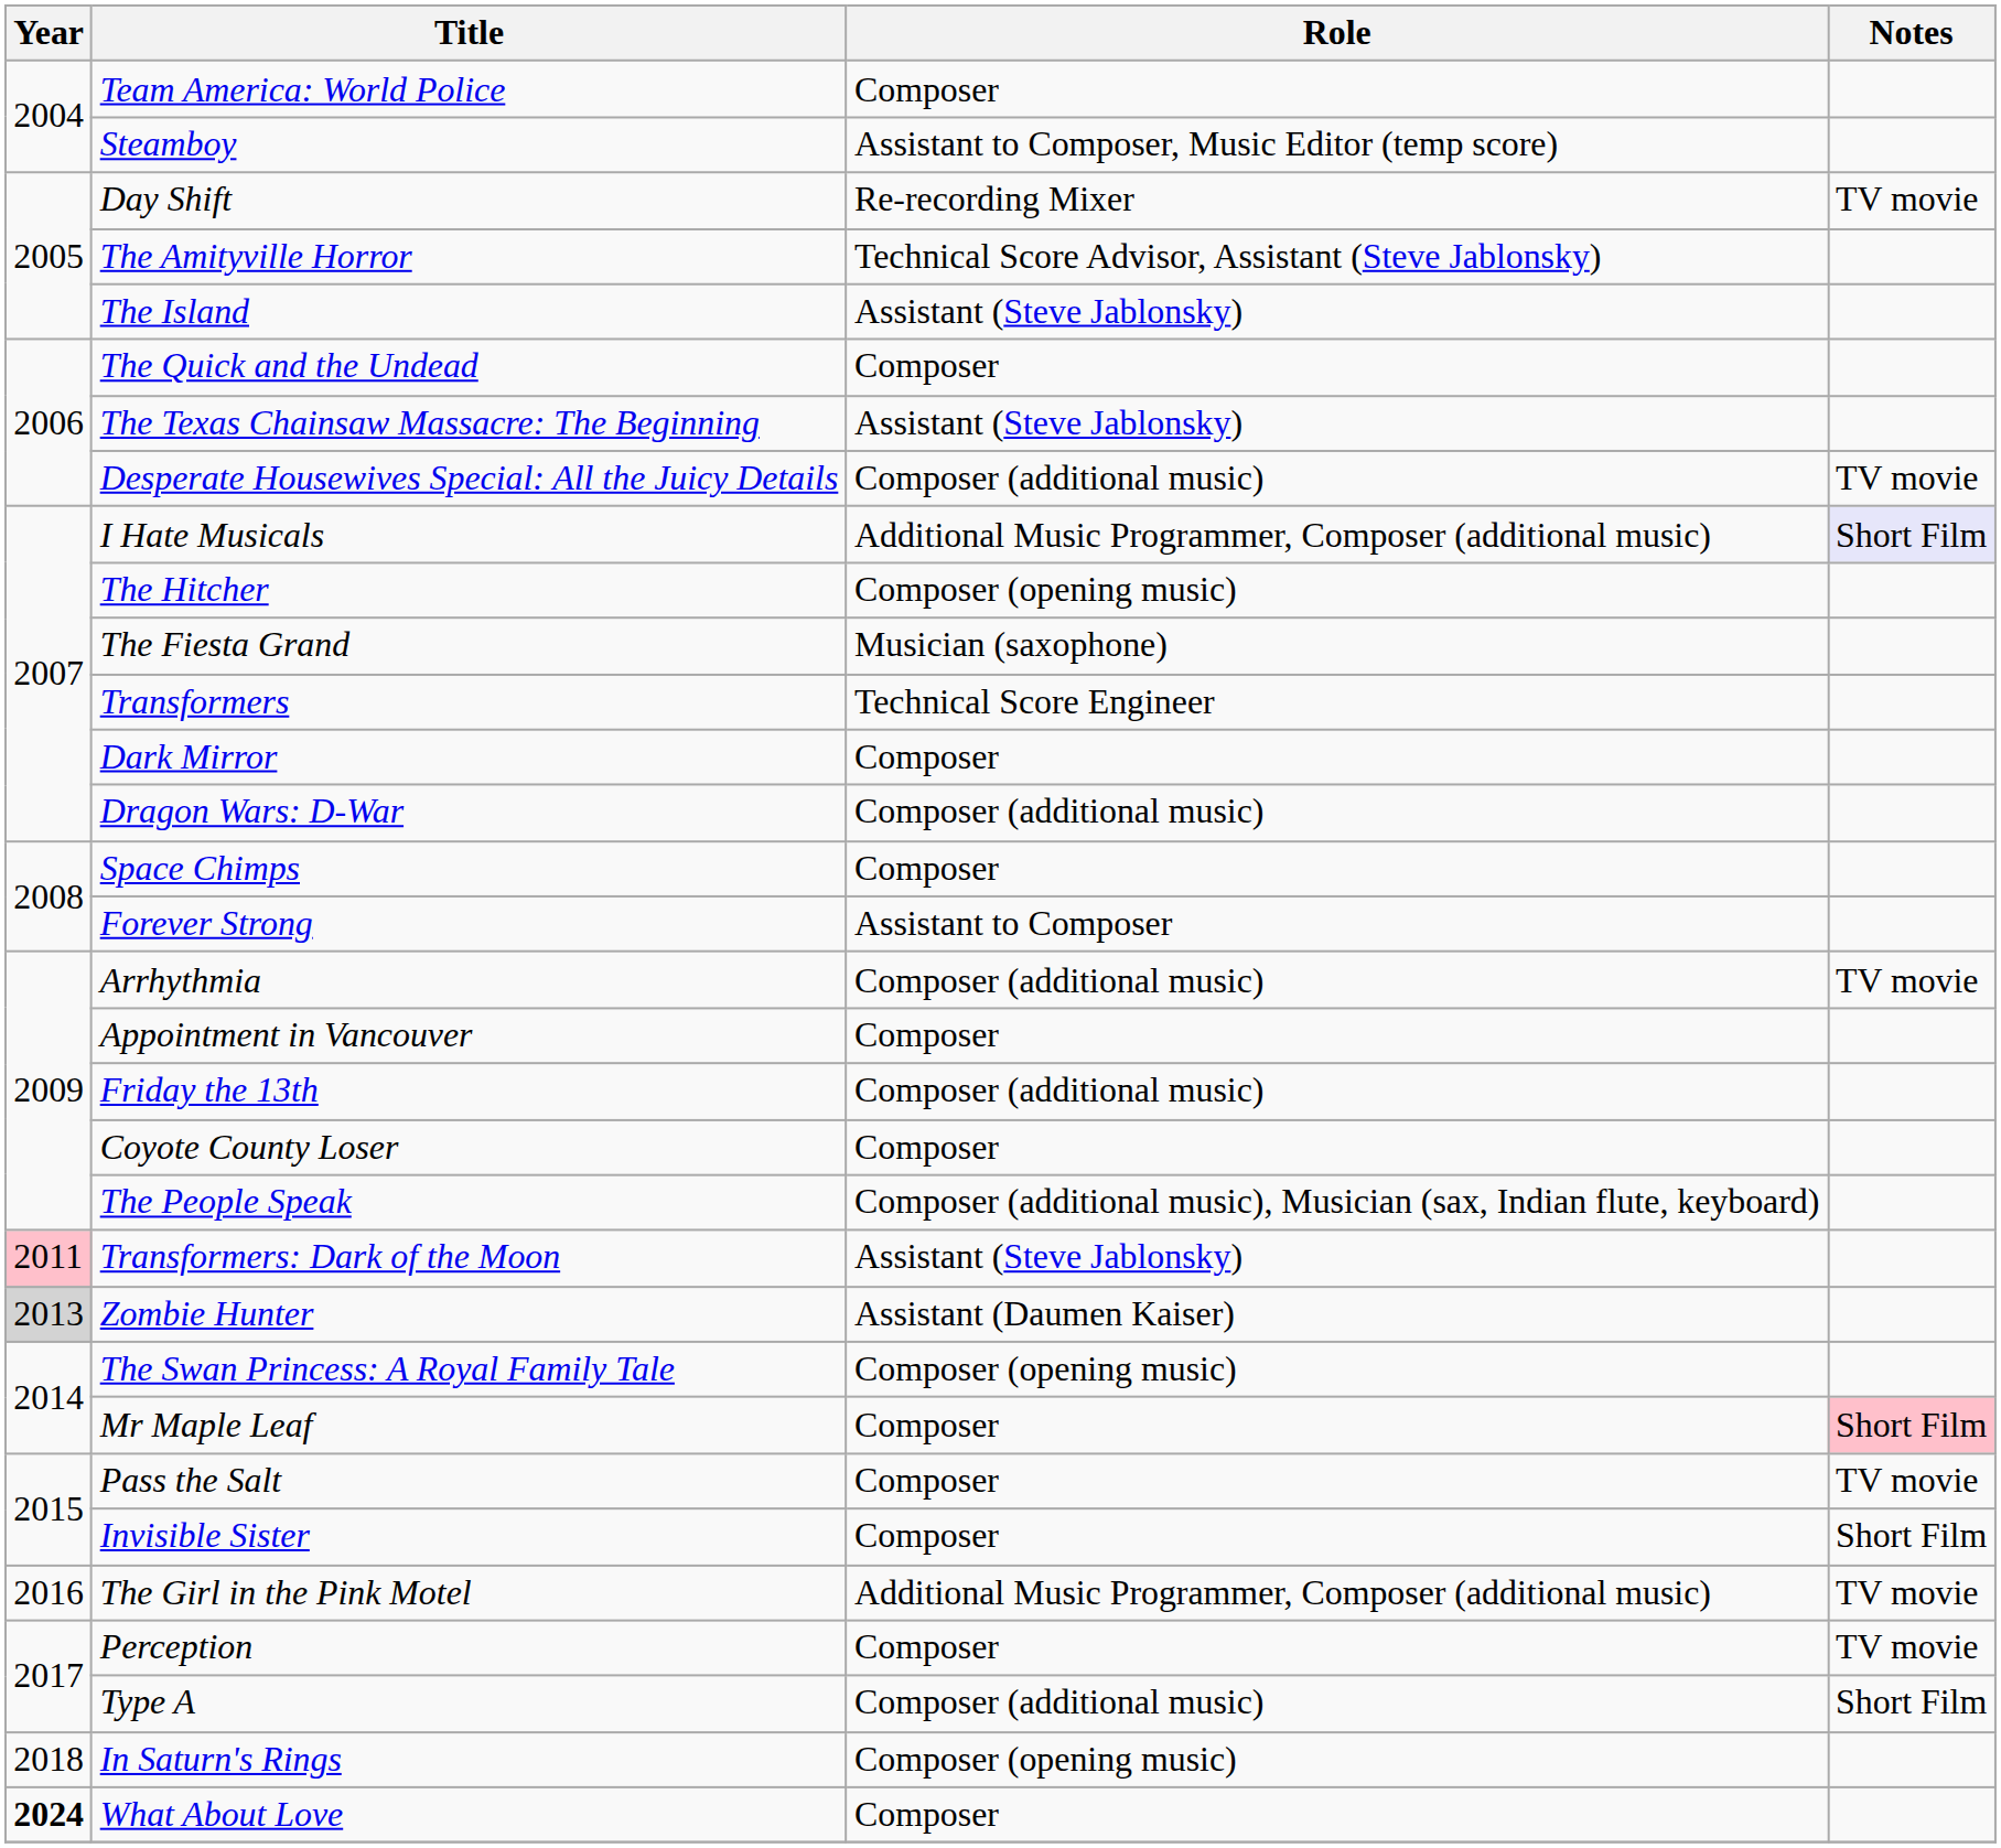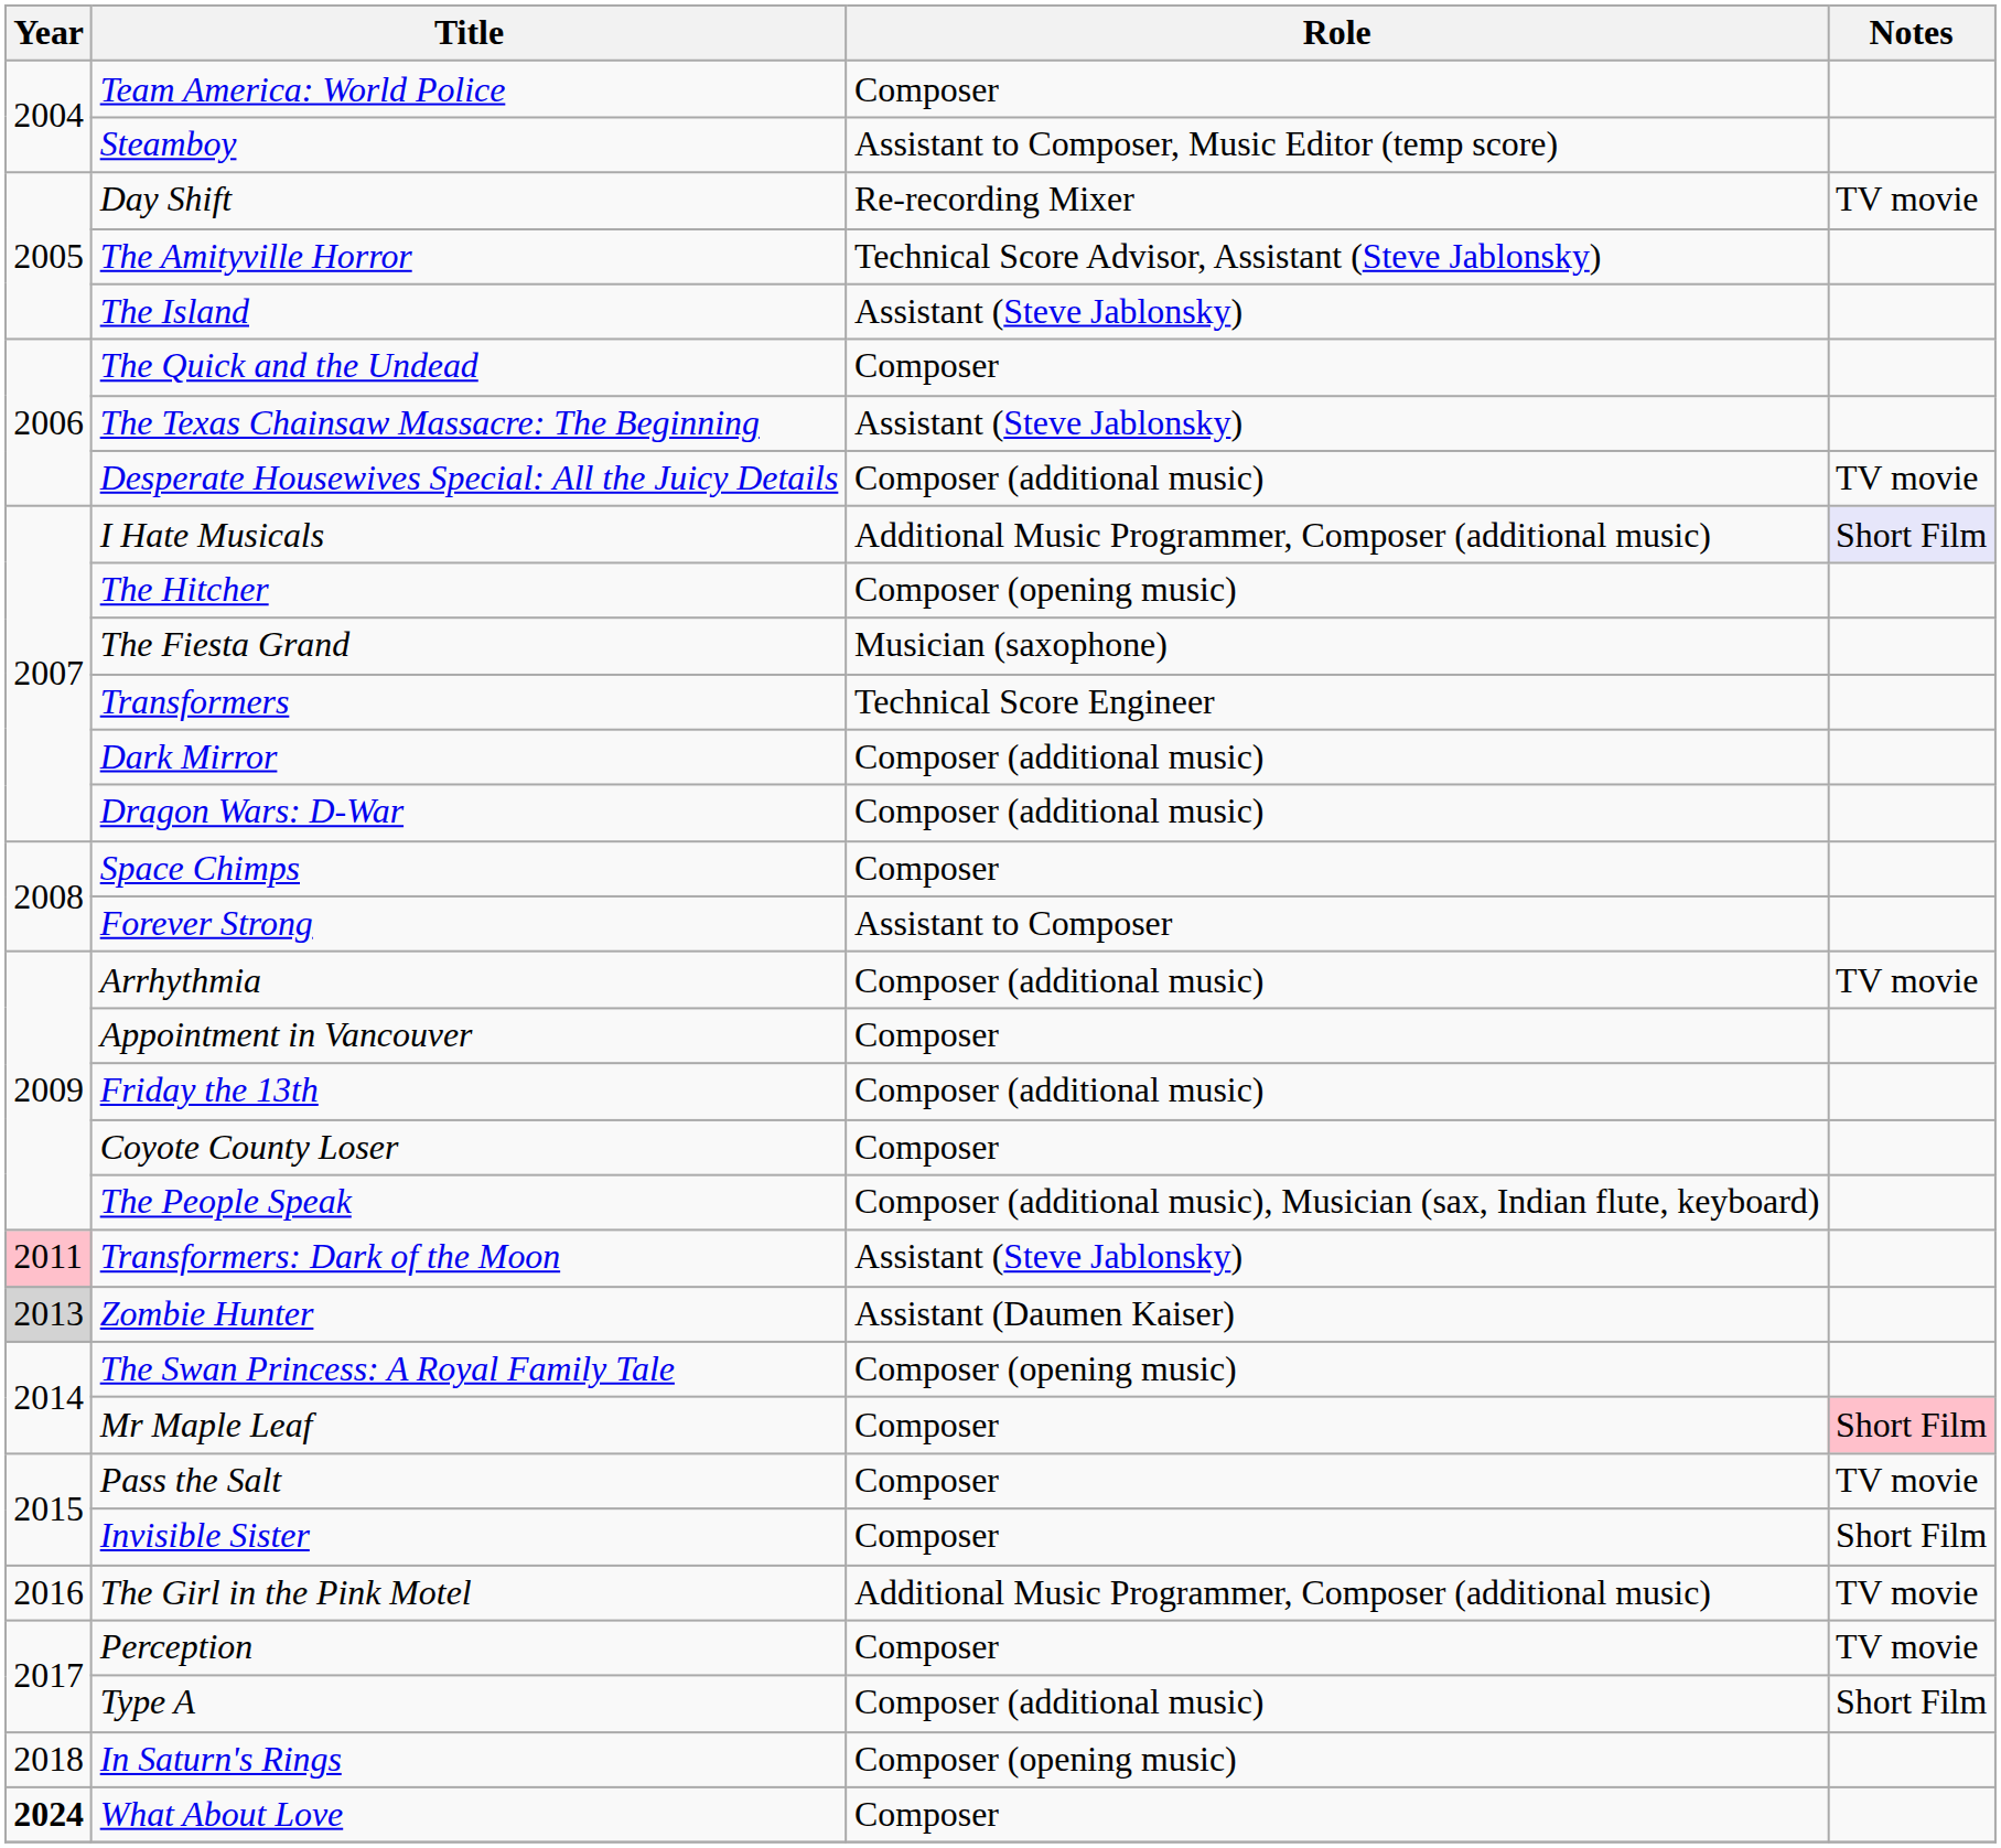 <table class="wikitable">
 <tr>
 <th>Year</th>
 <th>Title</th>
 <th>Role</th>
 <th>Notes</th>
 </tr>
 <tr>
 <td rowspan="2">2004</td>
 <td><em><a href='#'>Team America: World Police</a></em></td>
 <td>Composer</td>
 <td></td>
 </tr>
 <tr>
 <td><em><a href='#'>Steamboy</a></em></td>
 <td>Assistant to Composer, Music Editor (temp score)</td>
 <td></td>
 </tr>
 <tr>
 <td rowspan="3">2005</td>
 <td><em>Day Shift</em></td>
 <td>Re-recording Mixer</td>
 <td>TV movie</td>
 </tr>
 <tr>
 <td><em><a href='#'>The Amityville Horror</a></em></td>
 <td>Technical Score Advisor, Assistant (<a href='#'>Steve Jablonsky</a>)</td>
 <td></td>
 </tr>
 <tr>
 <td><em><a href='#'>The Island</a></em></td>
 <td>Assistant (<a href='#'>Steve Jablonsky</a>)</td>
 <td></td>
 </tr>
 <tr>
 <td rowspan="3">2006</td>
 <td><em><a href='#'>The Quick and the Undead</a></em></td>
 <td>Composer</td>
 <td></td>
 </tr>
 <tr>
 <td><em><a href='#'>The Texas Chainsaw Massacre: The Beginning</a></em></td>
 <td>Assistant (<a href='#'>Steve Jablonsky</a>)</td>
 <td></td>
 </tr>
 <tr>
 <td><a href='#'><em>Desperate Housewives Special: All the Juicy Details</em></a></td>
 <td>Composer (additional music)</td>
 <td>TV movie</td>
 </tr>
 <tr>
 <td rowspan="6">2007</td>
 <td><em>I Hate Musicals</em></td>
 <td>Additional Music Programmer, Composer (additional music)</td>
 <td style="background: lavender;">Short Film</td>
 </tr>
 <tr>
 <td><em><a href='#'>The Hitcher</a></em></td>
 <td>Composer (opening music)</td>
 <td></td>
 </tr>
 <tr>
 <td><em>The Fiesta Grand</em></td>
 <td>Musician (saxophone)</td>
 <td></td>
 </tr>
 <tr>
 <td><em><a href='#'>Transformers</a></em></td>
 <td>Technical Score Engineer</td>
 <td></td>
 </tr>
 <tr>
 <td><em><a href='#'>Dark Mirror</a></em></td>
-<td>Composer</td>
+<td>Composer (additional music)</td>
 <td></td>
 </tr>
 <tr>
 <td><em><a href='#'>Dragon Wars: D-War</a></em></td>
 <td>Composer (additional music)</td>
 <td></td>
 </tr>
 <tr>
 <td rowspan="2">2008</td>
 <td><em><a href='#'>Space Chimps</a></em></td>
 <td>Composer</td>
 <td></td>
 </tr>
 <tr>
 <td><em><a href='#'>Forever Strong</a></em></td>
 <td>Assistant to Composer</td>
 <td></td>
 </tr>
 <tr>
 <td rowspan="5">2009</td>
 <td><em>Arrhythmia</em></td>
 <td>Composer (additional music)</td>
 <td>TV movie</td>
 </tr>
 <tr>
 <td><em>Appointment in Vancouver</em></td>
 <td>Composer</td>
 <td></td>
 </tr>
 <tr>
 <td><em><a href='#'>Friday the 13th</a></em></td>
 <td>Composer (additional music)</td>
 <td></td>
 </tr>
 <tr>
 <td><em>Coyote County Loser</em></td>
 <td>Composer</td>
 <td></td>
 </tr>
 <tr>
 <td><em><a href='#'>The People Speak</a></em></td>
 <td>Composer (additional music), Musician (sax, Indian flute, keyboard)</td>
 <td></td>
 </tr>
 <tr>
 <td style="background: pink;">2011</td>
 <td><em><a href='#'>Transformers: Dark of the Moon</a></em></td>
 <td>Assistant (<a href='#'>Steve Jablonsky</a>)</td>
 <td></td>
 </tr>
 <tr>
 <td style="background: lightgrey;">2013</td>
 <td><em><a href='#'>Zombie Hunter</a></em></td>
 <td>Assistant (Daumen Kaiser)</td>
 <td></td>
 </tr>
 <tr>
 <td rowspan="2">2014</td>
 <td><em><a href='#'>The Swan Princess: A Royal Family Tale</a></em></td>
 <td>Composer (opening music)</td>
 <td></td>
 </tr>
 <tr>
 <td><em>Mr Maple Leaf</em></td>
 <td>Composer</td>
 <td style="background: pink;">Short Film</td>
 </tr>
 <tr>
 <td rowspan="2">2015</td>
 <td><em>Pass the Salt</em></td>
 <td>Composer</td>
 <td>TV movie</td>
 </tr>
 <tr>
 <td><em><a href='#'>Invisible Sister</a></em></td>
 <td>Composer</td>
 <td>Short Film</td>
 </tr>
 <tr>
 <td>2016</td>
 <td><em>The Girl in the Pink Motel</em></td>
 <td>Additional Music Programmer, Composer (additional music)</td>
 <td>TV movie</td>
 </tr>
 <tr>
 <td rowspan="2">2017</td>
 <td><em>Perception</em></td>
 <td>Composer</td>
 <td>TV movie</td>
 </tr>
 <tr>
 <td><em>Type A</em></td>
 <td>Composer (additional music)</td>
 <td>Short Film</td>
 </tr>
 <tr>
 <td>2018</td>
 <td><em><a href='#'>In Saturn's Rings</a></em></td>
 <td>Composer (opening music)</td>
 <td></td>
 </tr>
 <tr>
 <td><strong>2024</strong></td>
 <td><em><a href='#'>What About Love</a></em></td>
 <td>Composer</td>
 <td></td>
 </tr>
 <tr>
 </tr>
 </table>
